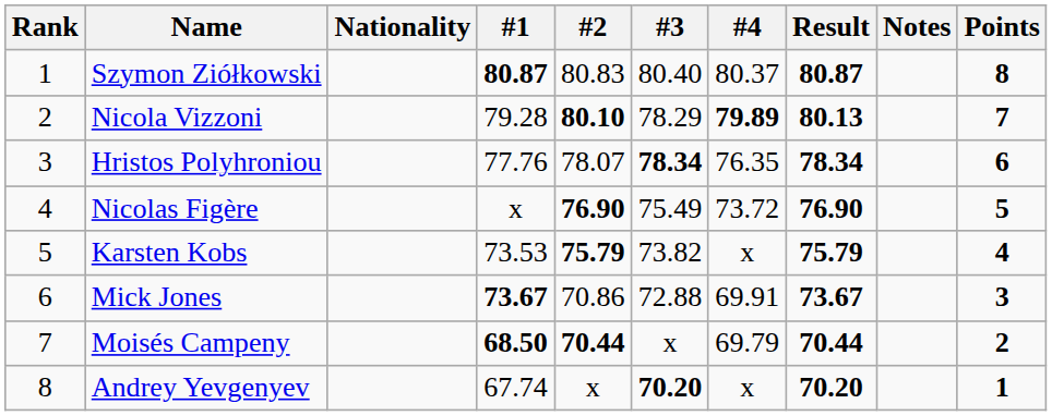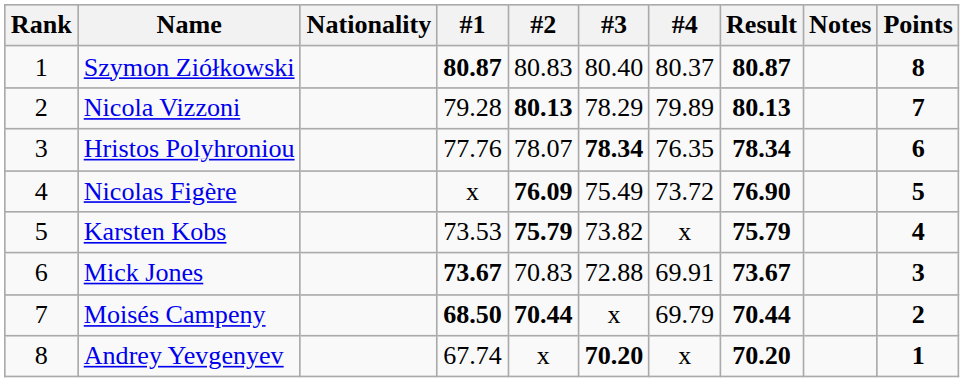 <table class="wikitable sortable" style="text-align:center">
 <tr>
 <th>Rank</th>
 <th>Name</th>
 <th>Nationality</th>
 <th>#1</th>
 <th>#2</th>
 <th>#3</th>
 <th>#4</th>
 <th>Result</th>
 <th>Notes</th>
 <th>Points</th>
 </tr>
 <tr>
 <td>1</td>
 <td align=left><a href='#'>Szymon Ziółkowski</a></td>
 <td align=left></td>
 <td><strong>80.87</strong></td>
 <td>80.83</td>
 <td>80.40</td>
 <td>80.37</td>
 <td><strong>80.87</strong></td>
 <td></td>
 <td><strong>8</strong></td>
 </tr>
 <tr>
 <td>2</td>
 <td align=left><a href='#'>Nicola Vizzoni</a></td>
 <td align=left></td>
 <td>79.28</td>
-<td><strong>80.10</strong></td>
+<td><strong>80.13</strong></td>
 <td>78.29</td>
-<td><strong>79.89</strong></td>
+<td>79.89</td>
 <td><strong>80.13</strong></td>
 <td></td>
 <td><strong>7</strong></td>
 </tr>
 <tr>
 <td>3</td>
 <td align=left><a href='#'>Hristos Polyhroniou</a></td>
 <td align=left></td>
 <td>77.76</td>
 <td>78.07</td>
 <td><strong>78.34</strong></td>
 <td>76.35</td>
 <td><strong>78.34</strong></td>
 <td></td>
 <td><strong>6</strong></td>
 </tr>
 <tr>
 <td>4</td>
 <td align=left><a href='#'>Nicolas Figère</a></td>
 <td align=left></td>
 <td>x</td>
-<td><strong>76.90</strong></td>
+<td><strong>76.09</strong></td>
 <td>75.49</td>
 <td>73.72</td>
 <td><strong>76.90</strong></td>
 <td></td>
 <td><strong>5</strong></td>
 </tr>
 <tr>
 <td>5</td>
 <td align=left><a href='#'>Karsten Kobs</a></td>
 <td align=left></td>
 <td>73.53</td>
 <td><strong>75.79</strong></td>
 <td>73.82</td>
 <td>x</td>
 <td><strong>75.79</strong></td>
 <td></td>
 <td><strong>4</strong></td>
 </tr>
 <tr>
 <td>6</td>
 <td align=left><a href='#'>Mick Jones</a></td>
 <td align=left></td>
 <td><strong>73.67</strong></td>
-<td>70.86</td>
+<td>70.83</td>
 <td>72.88</td>
 <td>69.91</td>
 <td><strong>73.67</strong></td>
 <td></td>
 <td><strong>3</strong></td>
 </tr>
 <tr>
 <td>7</td>
 <td align=left><a href='#'>Moisés Campeny</a></td>
 <td align=left></td>
 <td><strong>68.50</strong></td>
 <td><strong>70.44</strong></td>
 <td>x</td>
 <td>69.79</td>
 <td><strong>70.44</strong></td>
 <td></td>
 <td><strong>2</strong></td>
 </tr>
 <tr>
 <td>8</td>
 <td align=left><a href='#'>Andrey Yevgenyev</a></td>
 <td align=left></td>
 <td>67.74</td>
 <td>x</td>
 <td><strong>70.20</strong></td>
 <td>x</td>
 <td><strong>70.20</strong></td>
 <td></td>
 <td><strong>1</strong></td>
 </tr>
 </table>
